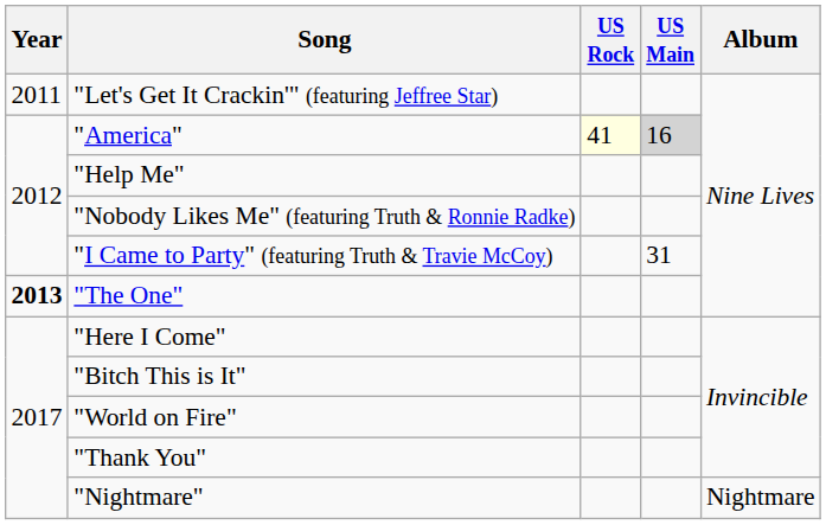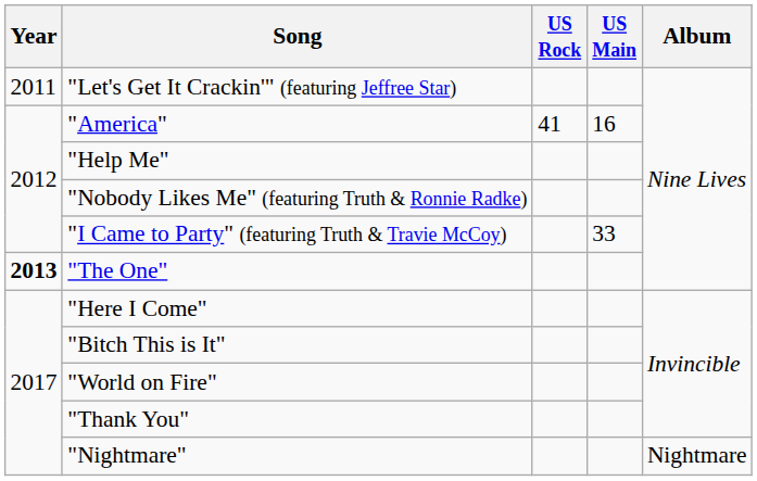 <table class="wikitable">
 <tr>
 <th>Year</th>
 <th>Song</th>
 <th style="width:30px;"><small><a href='#'>US Rock</a></small></th>
 <th style="width:30px;"><small><a href='#'>US<br>Main</a></small></th>
 <th>Album</th>
 </tr>
 <tr>
 <td>2011</td>
 <td>"Let's Get It Crackin'" <small>(featuring <a href='#'>Jeffree Star</a>)</small></td>
 <td></td>
 <td></td>
 <td rowspan="6"><em>Nine Lives</em></td>
 </tr>
 <tr>
 <td rowspan="4">2012</td>
 <td>"<a href='#'>America</a>"</td>
-<td style="background: lightyellow;">41</td>
-<td style="background: lightgrey;">16</td>
+<td>41</td>
+<td>16</td>
 </tr>
 <tr>
 <td>"Help Me"</td>
 <td></td>
 <td></td>
 </tr>
 <tr>
 <td>"Nobody Likes Me" <small>(featuring Truth & <a href='#'>Ronnie Radke</a>)</small></td>
 <td></td>
 <td></td>
 </tr>
 <tr>
 <td>"<a href='#'>I Came to Party</a>" <small>(featuring Truth & <a href='#'>Travie McCoy</a>)</small></td>
 <td></td>
-<td>31</td>
+<td>33</td>
 </tr>
 <tr>
 <td><strong>2013</strong></td>
 <td><a href='#'>"The One"</a></td>
 <td></td>
 <td></td>
 </tr>
 <tr>
 <td rowspan="5">2017</td>
 <td>"Here I Come"</td>
 <td></td>
 <td></td>
 <td rowspan="4"><em>Invincible</em></td>
 </tr>
 <tr>
 <td>"Bitch This is It"</td>
 <td></td>
 <td></td>
 </tr>
 <tr>
 <td>"World on Fire"</td>
 <td></td>
 <td></td>
 </tr>
 <tr>
 <td>"Thank You"</td>
 <td></td>
 <td></td>
 </tr>
 <tr>
 <td>"Nightmare"</td>
 <td></td>
 <td></td>
 <td>Nightmare</td>
 </tr>
 </table>
